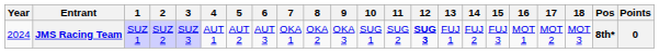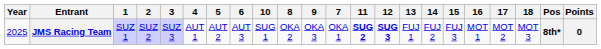 <table class="wikitable" style="text-align:center; font-size:85%">
 <tr>
 <th>Year</th>
 <th>Entrant</th>
 <th>1</th>
 <th>2</th>
 <th>3</th>
 <th>4</th>
 <th>5</th>
 <th>6</th>
-<th>7</th>
+<th>10</th>
 <th>8</th>
 <th>9</th>
-<th>10</th>
+<th>7</th>
 <th>11</th>
 <th>12</th>
 <th>13</th>
 <th>14</th>
 <th>15</th>
 <th>16</th>
 <th>17</th>
 <th>18</th>
 <th>Pos</th>
 <th>Points</th>
 </tr>
 <tr>
-<td><a href='#'>2024</a></td>
+<td><a href='#'>2025</a></td>
 <th nowrap><a href='#'>JMS Racing Team</a></th>
 <td style="background:#CFCFFF;"><a href='#'>SUZ<br>1</a><br></td>
 <td style="background:#CFCFFF;"><a href='#'>SUZ<br>2</a><br></td>
 <td style="background:#CFCFFF;"><a href='#'>SUZ<br>3</a><br></td>
 <td style="background:#;"><a href='#'>AUT<br>1</a><br></td>
 <td style="background:#;"><a href='#'>AUT<br>2</a><br></td>
 <td style="background:#;"><a href='#'>AUT<br>3</a><br></td>
-<td style="background:#;"><a href='#'>OKA<br>1</a><br></td>
+<td style="background:#;"><a href='#'>SUG<br>1</a><br></td>
 <td style="background:#;"><a href='#'>OKA<br>2</a><br></td>
 <td style="background:#;"><a href='#'>OKA<br>3</a><br></td>
-<td style="background:#;"><a href='#'>SUG<br>1</a><br></td>
-<td style="background:#;"><a href='#'>SUG<br>2</a><br></td>
+<td style="background:#;"><a href='#'>OKA<br>1</a><br></td>
+<td style="background:#;"><strong><a href='#'>SUG<br>2</a><br></strong></td>
 <td style="background:#;"><strong><a href='#'>SUG<br>3</a><br></strong></td>
 <td style="background:#;"><a href='#'>FUJ<br>1</a><br></td>
 <td style="background:#;"><a href='#'>FUJ<br>2</a><br></td>
 <td style="background:#;"><a href='#'>FUJ<br>3</a><br></td>
 <td style="background:#;"><a href='#'>MOT<br>1</a><br></td>
 <td style="background:#;"><a href='#'>MOT<br>2</a><br></td>
 <td style="background:#;"><a href='#'>MOT<br>3</a><br></td>
 <th>8th*</th>
 <th>0</th>
 </tr>
 </table>
